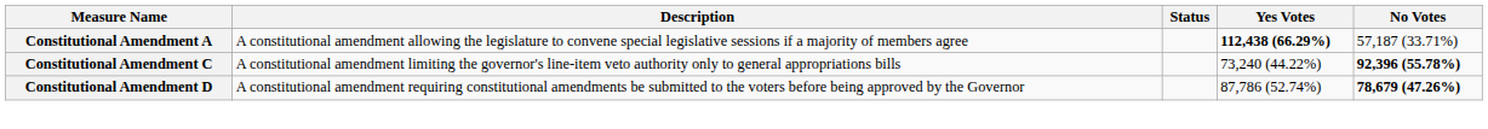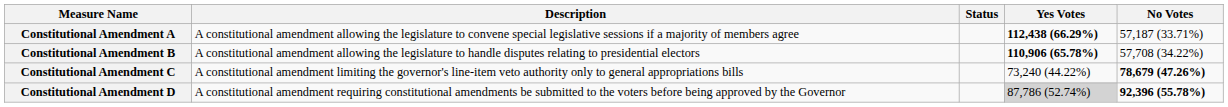 <table class="wikitable sortable plainrowheaders" style="width:100%">
 <tr>
 <th scope="col">Measure Name</th>
 <th scope="col">Description</th>
 <th scope="col">Status</th>
 <th scope="col">Yes Votes</th>
 <th scope="col">No Votes</th>
 </tr>
 <tr>
 <th scope=row>Constitutional Amendment A</th>
 <td>A constitutional amendment allowing the legislature to convene special legislative sessions if a majority of members agree</td>
 <td></td>
 <td><strong>112,438 (66.29%)</strong></td>
 <td>57,187 (33.71%)</td>
 </tr>
 <tr>
+<th scope=row>Constitutional Amendment B</th>
+<td>A constitutional amendment allowing the legislature to handle disputes relating to presidential electors</td>
+<td></td>
+<td><strong>110,906 (65.78%)</strong></td>
+<td>57,708 (34.22%)</td>
+</tr>
+<tr>
 <th scope=row>Constitutional Amendment C</th>
 <td>A constitutional amendment limiting the governor's line-item veto authority only to general appropriations bills</td>
 <td></td>
 <td>73,240 (44.22%)</td>
-<td><strong>92,396 (55.78%)</strong></td>
+<td><strong>78,679 (47.26%)</strong></td>
 </tr>
 <tr>
 <th scope=row>Constitutional Amendment D</th>
 <td>A constitutional amendment requiring constitutional amendments be submitted to the voters before being approved by the Governor</td>
 <td></td>
-<td>87,786 (52.74%)</td>
-<td><strong>78,679 (47.26%)</strong></td>
+<td style="background: lightgrey;">87,786 (52.74%)</td>
+<td><strong>92,396 (55.78%)</strong></td>
 </tr>
 </table>
